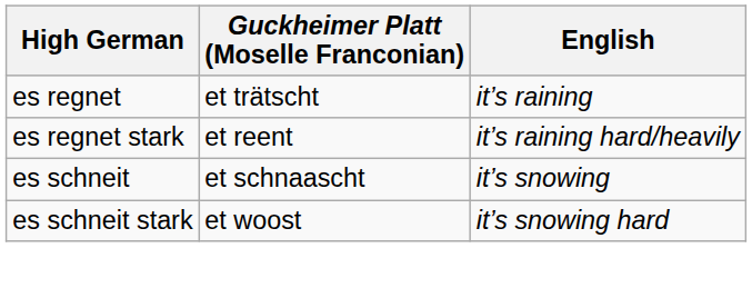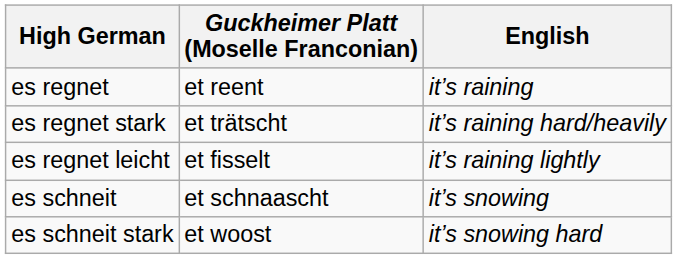 <table class="wikitable" | align="right">
 <tr>
 <th>High German</th>
 <th><em>Guckheimer Platt</em><br>(Moselle Franconian)</th>
 <th>English</th>
 </tr>
 <tr>
 <td>es regnet</td>
-<td>et trätscht</td>
+<td>et reent</td>
 <td><em>it’s raining</em></td>
 </tr>
 <tr>
 <td>es regnet stark</td>
-<td>et reent</td>
+<td>et trätscht</td>
 <td><em>it’s raining hard/heavily</em></td>
+</tr>
+<tr>
+<td>es regnet leicht</td>
+<td>et fisselt</td>
+<td><em>it’s raining lightly</em></td>
 </tr>
 <tr>
 <td>es schneit</td>
 <td>et schnaascht</td>
 <td><em>it’s snowing</em></td>
 </tr>
 <tr>
 <td>es schneit stark</td>
 <td>et woost</td>
 <td><em>it’s snowing hard</em></td>
 </tr>
 </table>
